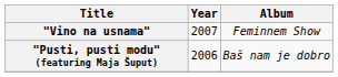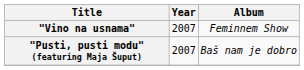 <table class="wikitable plainrowheaders" style="text-align:center;">
 <tr>
 <th scope="col" style="width:16em;">Title</th>
 <th scope="col" style="width:1em;">Year</th>
 <th scope="col">Album</th>
 </tr>
 <tr>
 <th scope="row">"Vino na usnama"</th>
 <td>2007</td>
 <td><em>Feminnem Show</em></td>
 </tr>
 <tr>
 <th scope="row">"Pusti, pusti modu"<br><small>(featuring Maja Šuput)</small></th>
-<td>2006</td>
+<td>2007</td>
 <td><em>Baš nam je dobro</em></td>
 </tr>
 <tr>
 </tr>
 </table>
